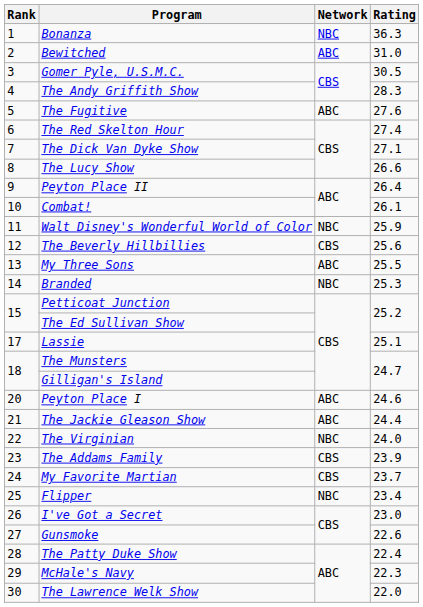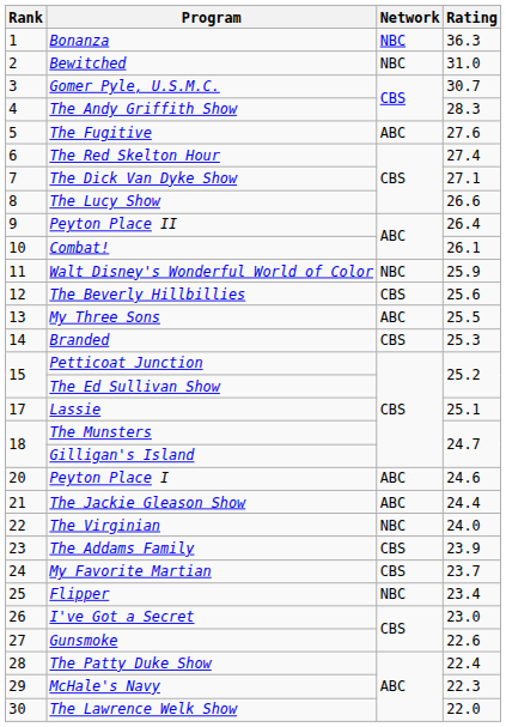 <table class="wikitable">
 <tr>
 <th>Rank</th>
 <th>Program</th>
 <th>Network</th>
 <th>Rating</th>
 </tr>
 <tr>
 <td>1</td>
 <td><em><a href='#'>Bonanza</a></em></td>
 <td><a href='#'>NBC</a></td>
 <td>36.3</td>
 </tr>
 <tr>
 <td>2</td>
 <td><em><a href='#'>Bewitched</a></em></td>
-<td><a href='#'>ABC</a></td>
+<td>NBC</td>
 <td>31.0</td>
 </tr>
 <tr>
 <td>3</td>
 <td><em><a href='#'>Gomer Pyle, U.S.M.C.</a></em></td>
 <td rowspan="2"><a href='#'>CBS</a></td>
-<td>30.5</td>
+<td>30.7</td>
 </tr>
 <tr>
 <td>4</td>
 <td><em><a href='#'>The Andy Griffith Show</a></em></td>
 <td>28.3</td>
 </tr>
 <tr>
 <td>5</td>
 <td><em><a href='#'>The Fugitive</a></em></td>
 <td>ABC</td>
 <td>27.6</td>
 </tr>
 <tr>
 <td>6</td>
 <td><em><a href='#'>The Red Skelton Hour</a></em></td>
 <td rowspan="3">CBS</td>
 <td>27.4</td>
 </tr>
 <tr>
 <td>7</td>
 <td><em><a href='#'>The Dick Van Dyke Show</a></em></td>
 <td>27.1</td>
 </tr>
 <tr>
 <td>8</td>
 <td><em><a href='#'>The Lucy Show</a></em></td>
 <td>26.6</td>
 </tr>
 <tr>
 <td>9</td>
 <td><em><a href='#'>Peyton Place</a> II</em></td>
 <td rowspan="2">ABC</td>
 <td>26.4</td>
 </tr>
 <tr>
 <td>10</td>
 <td><em><a href='#'>Combat!</a></em></td>
 <td>26.1</td>
 </tr>
 <tr>
 <td>11</td>
 <td><em><a href='#'>Walt Disney's Wonderful World of Color</a></em></td>
 <td>NBC</td>
 <td>25.9</td>
 </tr>
 <tr>
 <td>12</td>
 <td><em><a href='#'>The Beverly Hillbillies</a></em></td>
 <td>CBS</td>
 <td>25.6</td>
 </tr>
 <tr>
 <td>13</td>
 <td><em><a href='#'>My Three Sons</a></em></td>
 <td>ABC</td>
 <td>25.5</td>
 </tr>
 <tr>
 <td>14</td>
 <td><em><a href='#'>Branded</a></em></td>
-<td>NBC</td>
+<td>CBS</td>
 <td>25.3</td>
 </tr>
 <tr>
 <td rowspan="2">15</td>
 <td><em><a href='#'>Petticoat Junction</a></em></td>
 <td rowspan="5">CBS</td>
 <td rowspan="2">25.2</td>
 </tr>
 <tr>
 <td><em><a href='#'>The Ed Sullivan Show</a></em></td>
 </tr>
 <tr>
 <td>17</td>
 <td><em><a href='#'>Lassie</a></em></td>
 <td>25.1</td>
 </tr>
 <tr>
 <td rowspan="2">18</td>
 <td><em><a href='#'>The Munsters</a></em></td>
 <td rowspan="2">24.7</td>
 </tr>
 <tr>
 <td><em><a href='#'>Gilligan's Island</a></em></td>
 </tr>
 <tr>
 <td>20</td>
 <td><em><a href='#'>Peyton Place</a> I</em></td>
 <td>ABC</td>
 <td>24.6</td>
 </tr>
 <tr>
 <td>21</td>
 <td><em><a href='#'>The Jackie Gleason Show</a></em></td>
 <td>ABC</td>
 <td>24.4</td>
 </tr>
 <tr>
 <td>22</td>
 <td><em><a href='#'>The Virginian</a></em></td>
 <td>NBC</td>
 <td>24.0</td>
 </tr>
 <tr>
 <td>23</td>
 <td><em><a href='#'>The Addams Family</a></em></td>
 <td>CBS</td>
 <td>23.9</td>
 </tr>
 <tr>
 <td>24</td>
 <td><em><a href='#'>My Favorite Martian</a></em></td>
 <td>CBS</td>
 <td>23.7</td>
 </tr>
 <tr>
 <td>25</td>
 <td><em><a href='#'>Flipper</a></em></td>
 <td>NBC</td>
 <td>23.4</td>
 </tr>
 <tr>
 <td>26</td>
 <td><em><a href='#'>I've Got a Secret</a></em></td>
 <td rowspan="2">CBS</td>
 <td>23.0</td>
 </tr>
 <tr>
 <td>27</td>
 <td><em><a href='#'>Gunsmoke</a></em></td>
 <td>22.6</td>
 </tr>
 <tr>
 <td>28</td>
 <td><em><a href='#'>The Patty Duke Show</a></em></td>
 <td rowspan="3">ABC</td>
 <td>22.4</td>
 </tr>
 <tr>
 <td>29</td>
 <td><em><a href='#'>McHale's Navy</a></em></td>
 <td>22.3</td>
 </tr>
 <tr>
 <td>30</td>
 <td><em><a href='#'>The Lawrence Welk Show</a></em></td>
 <td>22.0</td>
 </tr>
 </table>
